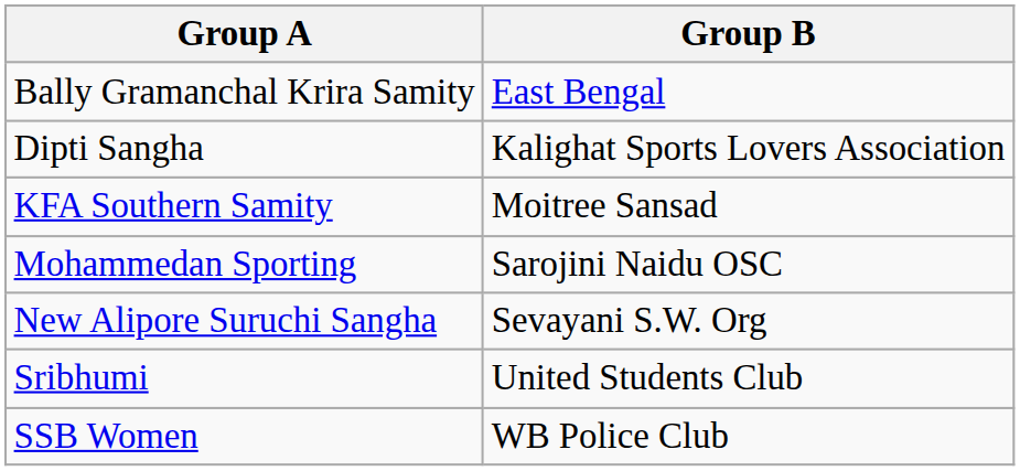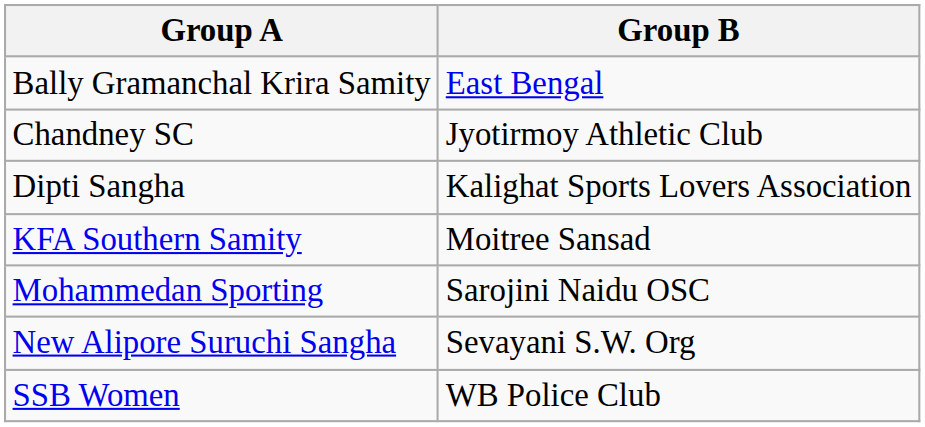 <table class="wikitable">
 <tr>
 <th>Group A</th>
 <th>Group B</th>
 </tr>
 <tr>
 <td>Bally Gramanchal Krira Samity</td>
 <td><a href='#'>East Bengal</a></td>
+</tr>
+<tr>
+<td>Chandney SC</td>
+<td>Jyotirmoy Athletic Club</td>
 </tr>
 <tr>
 <td>Dipti Sangha</td>
 <td>Kalighat Sports Lovers Association</td>
 </tr>
 <tr>
 <td><a href='#'>KFA Southern Samity</a></td>
 <td>Moitree Sansad</td>
 </tr>
 <tr>
 <td><a href='#'>Mohammedan Sporting</a></td>
 <td>Sarojini Naidu OSC</td>
 </tr>
 <tr>
 <td><a href='#'>New Alipore Suruchi Sangha</a></td>
 <td>Sevayani S.W. Org</td>
 </tr>
 <tr>
-<td><a href='#'>Sribhumi</a></td>
-<td>United Students Club</td>
-</tr>
-<tr>
 <td><a href='#'>SSB Women</a></td>
 <td>WB Police Club</td>
 </tr>
 </table>
